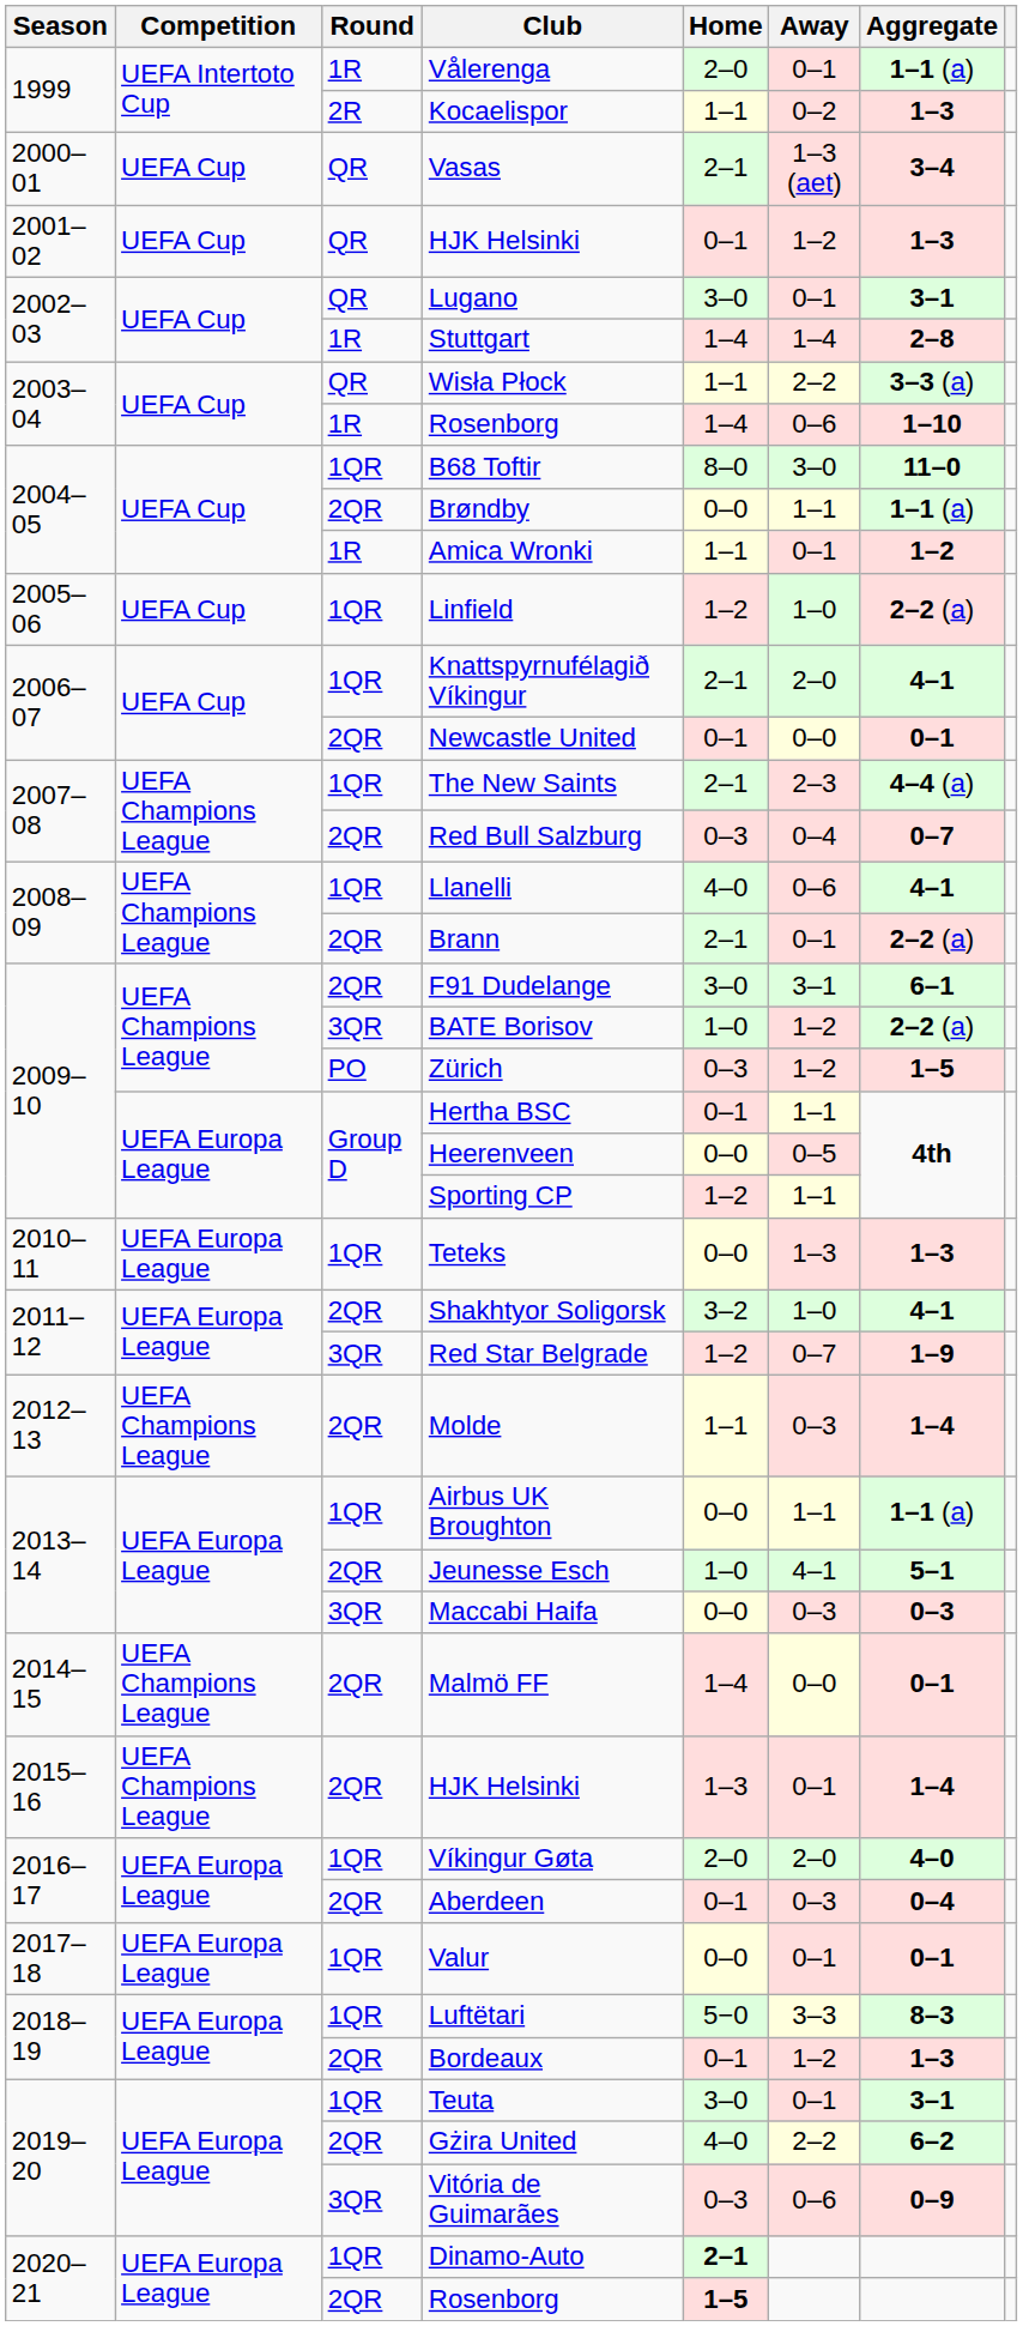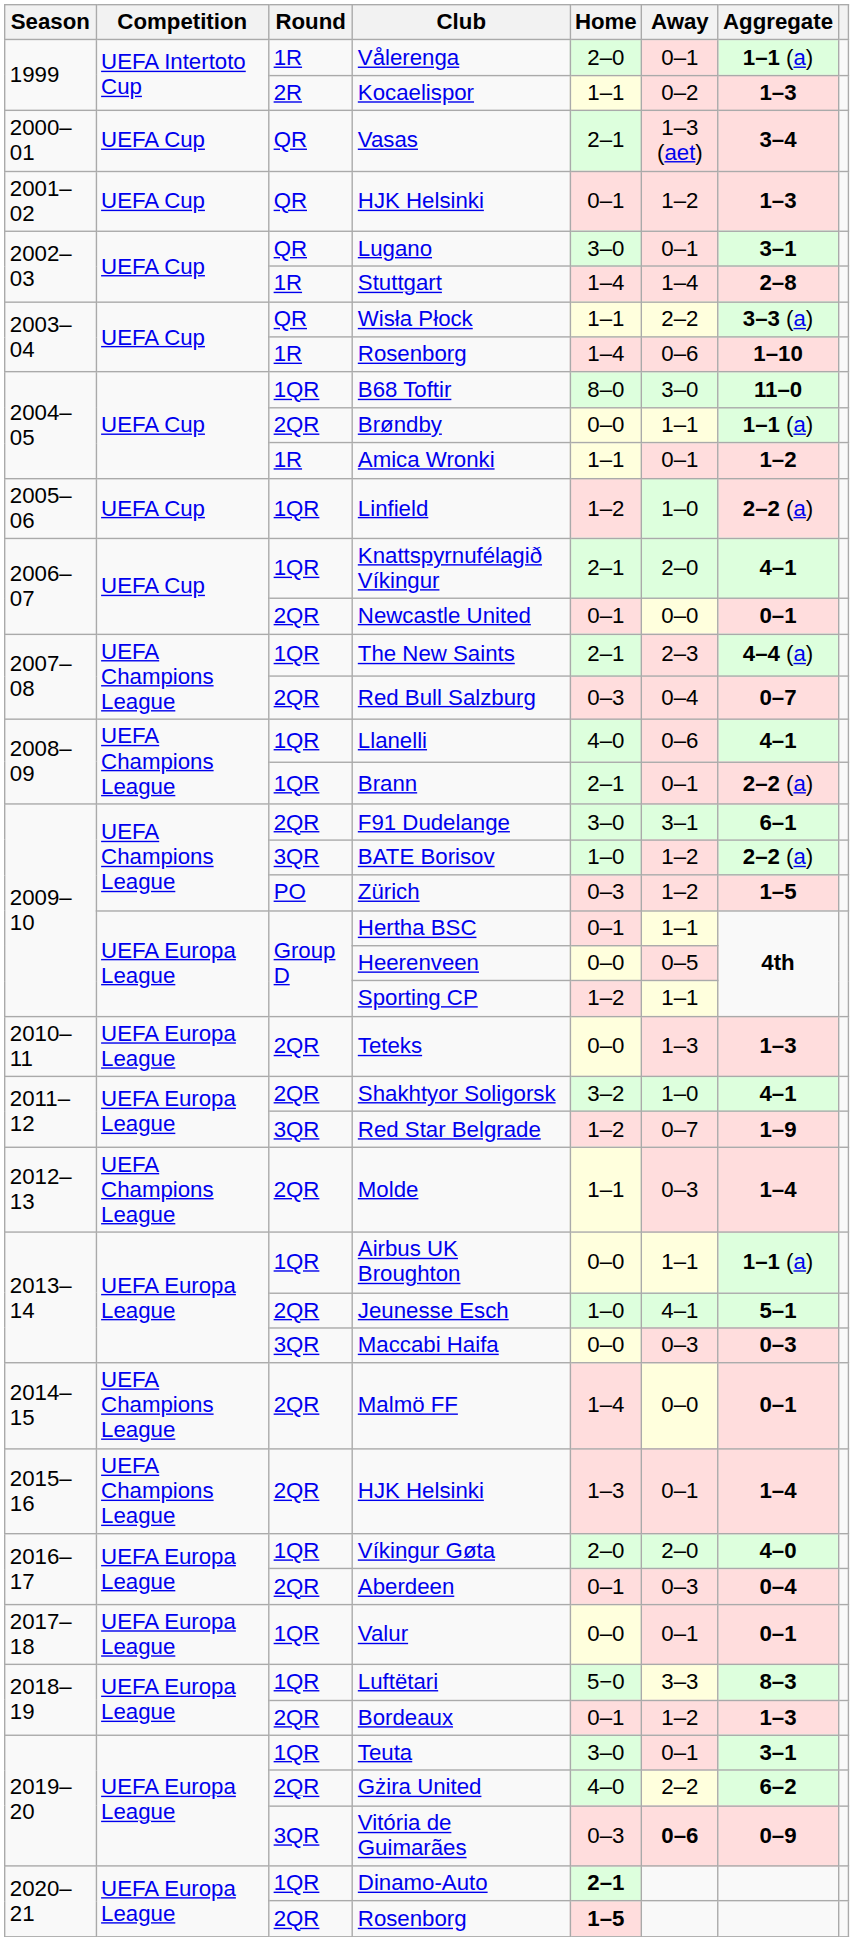 <table class="wikitable">
 <tr>
 <th>Season</th>
 <th>Competition</th>
 <th>Round</th>
 <th>Club</th>
 <th>Home</th>
 <th>Away</th>
 <th>Aggregate</th>
 <th></th>
 </tr>
 <tr>
 <td rowspan="2">1999</td>
 <td rowspan="2"><a href='#'>UEFA Intertoto Cup</a></td>
 <td><a href='#'>1R</a></td>
 <td> <a href='#'>Vålerenga</a></td>
 <td bgcolor="#ddffdd" style="text-align:center;">2–0</td>
 <td bgcolor="#ffdddd" style="text-align:center;">0–1</td>
 <td bgcolor="#ddffdd" style="text-align:center;"><strong>1–1</strong> (<a href='#'>a</a>)</td>
 <td></td>
 </tr>
 <tr>
 <td><a href='#'>2R</a></td>
 <td> <a href='#'>Kocaelispor</a></td>
 <td bgcolor="#ffffdd" style="text-align:center;">1–1</td>
 <td bgcolor="#ffdddd" style="text-align:center;">0–2</td>
 <td bgcolor="#ffdddd" style="text-align:center;"><strong>1–3</strong></td>
 <td></td>
 </tr>
 <tr>
 <td>2000–01</td>
 <td><a href='#'>UEFA Cup</a></td>
 <td><a href='#'>QR</a></td>
 <td> <a href='#'>Vasas</a></td>
 <td bgcolor="#ddffdd" style="text-align:center;">2–1</td>
 <td bgcolor="#ffdddd" style="text-align:center;">1–3 (<a href='#'>aet</a>)</td>
 <td bgcolor="#ffdddd" style="text-align:center;"><strong>3–4</strong></td>
 <td></td>
 </tr>
 <tr>
 <td>2001–02</td>
 <td><a href='#'>UEFA Cup</a></td>
 <td><a href='#'>QR</a></td>
 <td> <a href='#'>HJK Helsinki</a></td>
 <td bgcolor="#ffdddd" style="text-align:center;">0–1</td>
 <td bgcolor="#ffdddd" style="text-align:center;">1–2</td>
 <td bgcolor="#ffdddd" style="text-align:center;"><strong>1–3</strong></td>
 <td></td>
 </tr>
 <tr>
 <td rowspan="2">2002–03</td>
 <td rowspan="2"><a href='#'>UEFA Cup</a></td>
 <td><a href='#'>QR</a></td>
 <td> <a href='#'>Lugano</a></td>
 <td bgcolor="#ddffdd" style="text-align:center;">3–0</td>
 <td bgcolor="#ffdddd" style="text-align:center;">0–1</td>
 <td bgcolor="#ddffdd" style="text-align:center;"><strong>3–1</strong></td>
 <td></td>
 </tr>
 <tr>
 <td><a href='#'>1R</a></td>
 <td> <a href='#'>Stuttgart</a></td>
 <td bgcolor="#ffdddd" style="text-align:center;">1–4</td>
 <td bgcolor="#ffdddd" style="text-align:center;">1–4</td>
 <td bgcolor="#ffdddd" style="text-align:center;"><strong>2–8</strong></td>
 <td></td>
 </tr>
 <tr>
 <td rowspan="2">2003–04</td>
 <td rowspan="2"><a href='#'>UEFA Cup</a></td>
 <td><a href='#'>QR</a></td>
 <td> <a href='#'>Wisła Płock</a></td>
 <td bgcolor="#ffffdd" style="text-align:center;">1–1</td>
 <td bgcolor="#ffffdd" style="text-align:center;">2–2</td>
 <td bgcolor="#ddffdd" style="text-align:center;"><strong>3–3</strong> (<a href='#'>a</a>)</td>
 <td></td>
 </tr>
 <tr>
 <td><a href='#'>1R</a></td>
 <td> <a href='#'>Rosenborg</a></td>
 <td bgcolor="#ffdddd" style="text-align:center;">1–4</td>
 <td bgcolor="#ffdddd" style="text-align:center;">0–6</td>
 <td bgcolor="#ffdddd" style="text-align:center;"><strong>1–10</strong></td>
 <td></td>
 </tr>
 <tr>
 <td rowspan="3">2004–05</td>
 <td rowspan="3"><a href='#'>UEFA Cup</a></td>
 <td><a href='#'>1QR</a></td>
 <td> <a href='#'>B68 Toftir</a></td>
 <td bgcolor="#ddffdd" style="text-align:center;">8–0</td>
 <td bgcolor="#ddffdd" style="text-align:center;">3–0</td>
 <td bgcolor="#ddffdd" style="text-align:center;"><strong>11–0</strong></td>
 <td></td>
 </tr>
 <tr>
 <td><a href='#'>2QR</a></td>
 <td> <a href='#'>Brøndby</a></td>
 <td bgcolor="#ffffdd" style="text-align:center;">0–0</td>
 <td bgcolor="#ffffdd" style="text-align:center;">1–1</td>
 <td bgcolor="#ddffdd" style="text-align:center;"><strong>1–1</strong> (<a href='#'>a</a>)</td>
 <td></td>
 </tr>
 <tr>
 <td><a href='#'>1R</a></td>
 <td> <a href='#'>Amica Wronki</a></td>
 <td bgcolor="#ffffdd" style="text-align:center;">1–1</td>
 <td bgcolor="#ffdddd" style="text-align:center;">0–1</td>
 <td bgcolor="#ffdddd" style="text-align:center;"><strong>1–2</strong></td>
 <td></td>
 </tr>
 <tr>
 <td>2005–06</td>
 <td><a href='#'>UEFA Cup</a></td>
 <td><a href='#'>1QR</a></td>
 <td> <a href='#'>Linfield</a></td>
 <td bgcolor="#ffdddd" style="text-align:center;">1–2</td>
 <td bgcolor="#ddffdd" style="text-align:center;">1–0</td>
 <td bgcolor="#ffdddd" style="text-align:center;"><strong>2–2</strong> (<a href='#'>a</a>)</td>
 <td></td>
 </tr>
 <tr>
 <td rowspan="2">2006–07</td>
 <td rowspan="2"><a href='#'>UEFA Cup</a></td>
 <td><a href='#'>1QR</a></td>
 <td> <a href='#'>Knattspyrnufélagið Víkingur</a></td>
 <td bgcolor="#ddffdd" style="text-align:center;">2–1</td>
 <td bgcolor="#ddffdd" style="text-align:center;">2–0</td>
 <td bgcolor="#ddffdd" style="text-align:center;"><strong>4–1</strong></td>
 <td></td>
 </tr>
 <tr>
 <td><a href='#'>2QR</a></td>
 <td> <a href='#'>Newcastle United</a></td>
 <td bgcolor="#ffdddd" style="text-align:center;">0–1</td>
 <td bgcolor="#ffffdd" style="text-align:center;">0–0</td>
 <td bgcolor="#ffdddd" style="text-align:center;"><strong>0–1</strong></td>
 <td></td>
 </tr>
 <tr>
 <td rowspan="2">2007–08</td>
 <td rowspan="2"><a href='#'>UEFA Champions League</a></td>
 <td><a href='#'>1QR</a></td>
 <td> <a href='#'>The New Saints</a></td>
 <td bgcolor="#ddffdd" style="text-align:center;">2–1</td>
 <td bgcolor="#ffdddd" style="text-align:center;">2–3</td>
 <td bgcolor="#ddffdd" style="text-align:center;"><strong>4–4</strong> (<a href='#'>a</a>)</td>
 <td></td>
 </tr>
 <tr>
 <td><a href='#'>2QR</a></td>
 <td> <a href='#'>Red Bull Salzburg</a></td>
 <td bgcolor="#ffdddd" style="text-align:center;">0–3</td>
 <td bgcolor="#ffdddd" style="text-align:center;">0–4</td>
 <td bgcolor="#ffdddd" style="text-align:center;"><strong>0–7</strong></td>
 <td></td>
 </tr>
 <tr>
 <td rowspan="2">2008–09</td>
 <td rowspan="2"><a href='#'>UEFA Champions League</a></td>
 <td><a href='#'>1QR</a></td>
 <td> <a href='#'>Llanelli</a></td>
 <td bgcolor="#ddffdd" style="text-align:center;">4–0</td>
 <td bgcolor="#ffdddd" style="text-align:center;">0–6</td>
 <td bgcolor="#ddffdd" style="text-align:center;"><strong>4–1</strong></td>
 <td></td>
 </tr>
 <tr>
-<td><a href='#'>2QR</a></td>
+<td><a href='#'>1QR</a></td>
 <td> <a href='#'>Brann</a></td>
 <td bgcolor="#ddffdd" style="text-align:center;">2–1</td>
 <td bgcolor="#ffdddd" style="text-align:center;">0–1</td>
 <td bgcolor="#ffdddd" style="text-align:center;"><strong>2–2</strong> (<a href='#'>a</a>)</td>
 <td></td>
 </tr>
 <tr>
 <td rowspan="6">2009–10</td>
 <td rowspan="3"><a href='#'>UEFA Champions League</a></td>
 <td><a href='#'>2QR</a></td>
 <td> <a href='#'>F91 Dudelange</a></td>
 <td bgcolor="#ddffdd" style="text-align:center;">3–0</td>
 <td bgcolor="#ddffdd" style="text-align:center;">3–1</td>
 <td bgcolor="#ddffdd" style="text-align:center;"><strong>6–1</strong></td>
 <td></td>
 </tr>
 <tr>
 <td><a href='#'>3QR</a></td>
 <td> <a href='#'>BATE Borisov</a></td>
 <td bgcolor="#ddffdd" style="text-align:center;">1–0</td>
 <td bgcolor="#ffdddd" style="text-align:center;">1–2</td>
 <td bgcolor="#ddffdd" style="text-align:center;"><strong>2–2</strong> (<a href='#'>a</a>)</td>
 <td></td>
 </tr>
 <tr>
 <td><a href='#'>PO</a></td>
 <td> <a href='#'>Zürich</a></td>
 <td bgcolor="#ffdddd" style="text-align:center;">0–3</td>
 <td bgcolor="#ffdddd" style="text-align:center;">1–2</td>
 <td bgcolor="#ffdddd" style="text-align:center;"><strong>1–5</strong></td>
 <td></td>
 </tr>
 <tr>
 <td rowspan="3"><a href='#'>UEFA Europa League</a></td>
 <td rowspan="3"><a href='#'>Group D</a></td>
 <td> <a href='#'>Hertha BSC</a></td>
 <td bgcolor="#ffdddd" style="text-align:center;">0–1</td>
 <td bgcolor="#ffffdd" style="text-align:center;">1–1</td>
 <td rowspan=3 style="text-align:center;"><strong>4th</strong></td>
 <td rowspan=3></td>
 </tr>
 <tr>
 <td> <a href='#'>Heerenveen</a></td>
 <td bgcolor="#ffffdd" style="text-align:center;">0–0</td>
 <td bgcolor="#ffdddd" style="text-align:center;">0–5</td>
 </tr>
 <tr>
 <td> <a href='#'>Sporting CP</a></td>
 <td bgcolor="#ffdddd" style="text-align:center;">1–2</td>
 <td bgcolor="#ffffdd" style="text-align:center;">1–1</td>
 </tr>
 <tr>
 <td>2010–11</td>
 <td><a href='#'>UEFA Europa League</a></td>
-<td><a href='#'>1QR</a></td>
+<td><a href='#'>2QR</a></td>
 <td> <a href='#'>Teteks</a></td>
 <td bgcolor="#ffffdd" style="text-align:center;">0–0</td>
 <td bgcolor="#ffdddd" style="text-align:center;">1–3</td>
 <td bgcolor="#ffdddd" style="text-align:center;"><strong>1–3</strong></td>
 <td></td>
 </tr>
 <tr>
 <td rowspan="2">2011–12</td>
 <td rowspan="2"><a href='#'>UEFA Europa League</a></td>
 <td><a href='#'>2QR</a></td>
 <td> <a href='#'>Shakhtyor Soligorsk</a></td>
 <td bgcolor="#ddffdd" style="text-align:center;">3–2</td>
 <td bgcolor="#ddffdd" style="text-align:center;">1–0</td>
 <td bgcolor="#ddffdd" style="text-align:center;"><strong>4–1</strong></td>
 <td></td>
 </tr>
 <tr>
 <td><a href='#'>3QR</a></td>
 <td> <a href='#'>Red Star Belgrade</a></td>
 <td bgcolor="#ffdddd" style="text-align:center;">1–2</td>
 <td bgcolor="#ffdddd" style="text-align:center;">0–7</td>
 <td bgcolor="#ffdddd" style="text-align:center;"><strong>1–9</strong></td>
 <td></td>
 </tr>
 <tr>
 <td>2012–13</td>
 <td><a href='#'>UEFA Champions League</a></td>
 <td><a href='#'>2QR</a></td>
 <td> <a href='#'>Molde</a></td>
 <td bgcolor="#ffffdd" style="text-align:center;">1–1</td>
 <td bgcolor="#ffdddd" style="text-align:center;">0–3</td>
 <td bgcolor="#ffdddd" style="text-align:center;"><strong>1–4</strong></td>
 <td></td>
 </tr>
 <tr>
 <td rowspan="3">2013–14</td>
 <td rowspan="3"><a href='#'>UEFA Europa League</a></td>
 <td><a href='#'>1QR</a></td>
 <td> <a href='#'>Airbus UK Broughton</a></td>
 <td bgcolor="#ffffdd" style="text-align:center;">0–0</td>
 <td bgcolor="#ffffdd" style="text-align:center;">1–1</td>
 <td bgcolor="#ddffdd" style="text-align:center;"><strong>1–1</strong> (<a href='#'>a</a>)</td>
 <td></td>
 </tr>
 <tr>
 <td><a href='#'>2QR</a></td>
 <td> <a href='#'>Jeunesse Esch</a></td>
 <td bgcolor="#ddffdd" style="text-align:center;">1–0</td>
 <td bgcolor="#ddffdd" style="text-align:center;">4–1</td>
 <td bgcolor="#ddffdd" style="text-align:center;"><strong>5–1</strong></td>
 <td></td>
 </tr>
 <tr>
 <td><a href='#'>3QR</a></td>
 <td> <a href='#'>Maccabi Haifa</a></td>
 <td bgcolor="#ffffdd" style="text-align:center;">0–0</td>
 <td bgcolor="#ffdddd" style="text-align:center;">0–3</td>
 <td bgcolor="#ffdddd" style="text-align:center;"><strong>0–3</strong></td>
 <td></td>
 </tr>
 <tr>
 <td>2014–15</td>
 <td><a href='#'>UEFA Champions League</a></td>
 <td><a href='#'>2QR</a></td>
 <td> <a href='#'>Malmö FF</a></td>
 <td bgcolor="#ffdddd" style="text-align:center;">1–4</td>
 <td bgcolor="#ffffdd" style="text-align:center;">0–0</td>
 <td bgcolor="#ffdddd" style="text-align:center;"><strong>0–1</strong></td>
 <td></td>
 </tr>
 <tr>
 <td>2015–16</td>
 <td><a href='#'>UEFA Champions League</a></td>
 <td><a href='#'>2QR</a></td>
 <td> <a href='#'>HJK Helsinki</a></td>
 <td bgcolor="#ffdddd" style="text-align:center;">1–3</td>
 <td bgcolor="#ffdddd" style="text-align:center;">0–1</td>
 <td bgcolor="#ffdddd" style="text-align:center;"><strong>1–4</strong></td>
 <td></td>
 </tr>
 <tr>
 <td rowspan="2">2016–17</td>
 <td rowspan="2"><a href='#'>UEFA Europa League</a></td>
 <td><a href='#'>1QR</a></td>
 <td> <a href='#'>Víkingur Gøta</a></td>
 <td bgcolor="#ddffdd" style="text-align:center;">2–0</td>
 <td bgcolor="#ddffdd" style="text-align:center;">2–0</td>
 <td bgcolor="#ddffdd" style="text-align:center;"><strong>4–0</strong></td>
 <td></td>
 </tr>
 <tr>
 <td><a href='#'>2QR</a></td>
 <td> <a href='#'>Aberdeen</a></td>
 <td bgcolor="ffdddd" style="text-align:center;">0–1</td>
 <td bgcolor="ffdddd" style="text-align:center;">0–3</td>
 <td bgcolor="ffdddd" style="text-align:center;"><strong>0–4</strong></td>
 <td></td>
 </tr>
 <tr>
 <td>2017–18</td>
 <td><a href='#'>UEFA Europa League</a></td>
 <td><a href='#'>1QR</a></td>
 <td> <a href='#'>Valur</a></td>
 <td bgcolor="#ffffdd" style="text-align:center;">0–0</td>
 <td bgcolor="ffdddd" style="text-align:center;">0–1</td>
 <td bgcolor="ffdddd" style="text-align:center;"><strong>0–1</strong></td>
 <td></td>
 </tr>
 <tr>
 <td rowspan="2">2018–19</td>
 <td rowspan="2"><a href='#'>UEFA Europa League</a></td>
 <td><a href='#'>1QR</a></td>
 <td> <a href='#'>Luftëtari</a></td>
 <td bgcolor="#ddffdd" style="text-align:center;">5−0</td>
 <td bgcolor="#ffffdd" style="text-align:center;">3–3</td>
 <td bgcolor="#ddffdd" style="text-align:center;"><strong>8–3</strong></td>
 <td></td>
 </tr>
 <tr>
 <td><a href='#'>2QR</a></td>
 <td> <a href='#'>Bordeaux</a></td>
 <td bgcolor="ffdddd" style="text-align:center;">0–1</td>
 <td bgcolor="ffdddd" style="text-align:center;">1–2</td>
 <td bgcolor="ffdddd" style="text-align:center;"><strong>1–3</strong></td>
 <td></td>
 </tr>
 <tr>
 <td rowspan="3">2019–20</td>
 <td rowspan="3"><a href='#'>UEFA Europa League</a></td>
 <td><a href='#'>1QR</a></td>
 <td> <a href='#'>Teuta</a></td>
 <td bgcolor="#ddffdd" style="text-align:center;">3–0</td>
 <td bgcolor="ffdddd" style="text-align:center;">0–1</td>
 <td bgcolor="#ddffdd" style="text-align:center;"><strong>3–1</strong></td>
 <td></td>
 </tr>
 <tr>
 <td><a href='#'>2QR</a></td>
 <td> <a href='#'>Gżira United</a></td>
 <td bgcolor="#ddffdd" style="text-align:center;">4–0</td>
 <td bgcolor="#ffffdd" style="text-align:center;">2–2</td>
 <td bgcolor="#ddffdd" style="text-align:center;"><strong>6–2</strong></td>
 <td></td>
 </tr>
 <tr>
 <td><a href='#'>3QR</a></td>
 <td> <a href='#'>Vitória de Guimarães</a></td>
 <td bgcolor="#ffdddd" style="text-align:center;">0–3</td>
-<td bgcolor="#ffdddd" style="text-align:center;">0–6</td>
+<td bgcolor="#ffdddd" style="text-align:center;"><strong>0–6</strong></td>
 <td bgcolor="#ffdddd" style="text-align:center;"><strong>0–9</strong></td>
 <td></td>
 </tr>
 <tr>
 <td rowspan="3">2020–21</td>
 <td rowspan="3"><a href='#'>UEFA Europa League</a></td>
 <td><a href='#'>1QR</a></td>
 <td> <a href='#'>Dinamo-Auto</a></td>
 <td bgcolor="#ddffdd" style="text-align:center;"><strong>2–1</strong></td>
 <td></td>
 <td></td>
 <td></td>
 </tr>
 <tr>
 <td><a href='#'>2QR</a></td>
 <td> <a href='#'>Rosenborg</a></td>
 <td bgcolor="#ffdddd" style="text-align:center;"><strong>1–5</strong></td>
 <td></td>
 <td></td>
 <td></td>
 </tr>
 </table>
